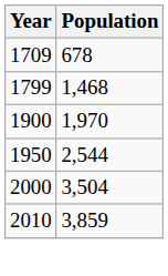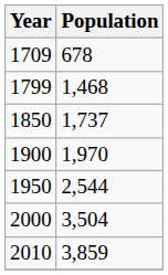 <table class="wikitable">
 <tr>
 <th>Year</th>
 <th>Population</th>
 </tr>
 <tr>
 <td>1709</td>
 <td>678</td>
 </tr>
 <tr>
 <td>1799</td>
 <td>1,468</td>
+</tr>
+<tr>
+<td>1850</td>
+<td>1,737</td>
 </tr>
 <tr>
 <td>1900</td>
 <td>1,970</td>
 </tr>
 <tr>
 <td>1950</td>
 <td>2,544</td>
 </tr>
 <tr>
 <td>2000</td>
 <td>3,504</td>
 </tr>
 <tr>
 <td>2010</td>
 <td>3,859</td>
 </tr>
 <tr>
 </tr>
 </table>
